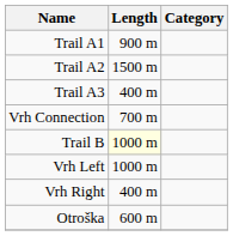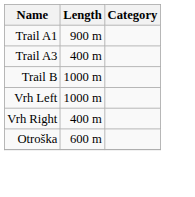 <table class="wikitable" style="font-size:95%;">
 <tr>
 <th>Name</th>
 <th>Length</th>
 <th>Category</th>
 </tr>
 <tr align=right>
 <td>Trail A1</td>
 <td>900 m</td>
 <td></td>
 </tr>
 <tr align=right>
-<td>Trail A2</td>
-<td>1500 m</td>
-<td></td>
-</tr>
-<tr align=right>
 <td>Trail A3</td>
 <td>400 m</td>
 <td></td>
 </tr>
 <tr align=right>
-<td>Vrh Connection</td>
-<td>700 m</td>
-<td></td>
-</tr>
-<tr align=right>
 <td>Trail B</td>
-<td style="background: lightyellow;">1000 m</td>
+<td>1000 m</td>
 <td></td>
 </tr>
 <tr align=right>
 <td>Vrh Left</td>
 <td>1000 m</td>
 <td></td>
 </tr>
 <tr align=right>
 <td>Vrh Right</td>
 <td>400 m</td>
 <td></td>
 </tr>
 <tr align=right>
 <td>Otroška</td>
 <td>600 m</td>
 <td></td>
 </tr>
 <tr align=right>
 </tr>
 </table>
